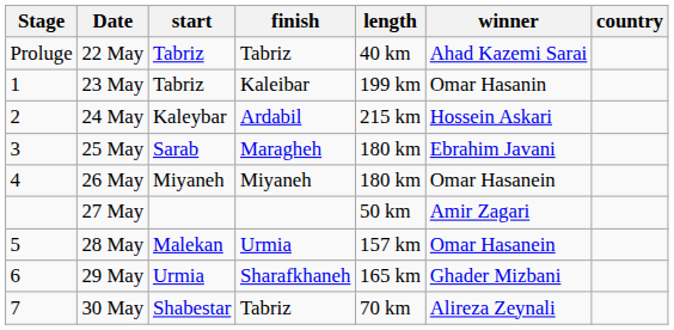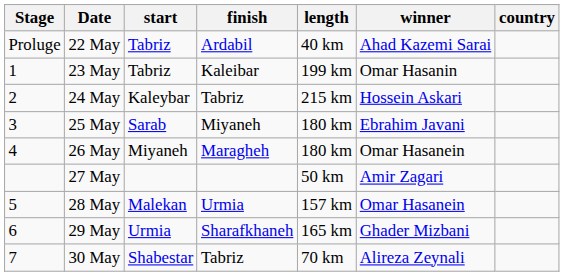 <table class="wikitable">
 <tr>
 <th>Stage</th>
 <th>Date</th>
 <th>start</th>
 <th>finish</th>
 <th>length</th>
 <th>winner</th>
 <th>country</th>
 </tr>
 <tr>
 <td>Proluge</td>
 <td>22 May</td>
 <td><a href='#'>Tabriz</a></td>
-<td>Tabriz</td>
+<td><a href='#'>Ardabil</a></td>
 <td>40 km</td>
 <td><a href='#'>Ahad Kazemi Sarai</a></td>
 <td></td>
 </tr>
 <tr>
 <td>1</td>
 <td>23 May</td>
 <td>Tabriz</td>
 <td>Kaleibar</td>
 <td>199 km</td>
 <td>Omar Hasanin</td>
 <td></td>
 </tr>
 <tr>
 <td>2</td>
 <td>24 May</td>
 <td>Kaleybar</td>
-<td><a href='#'>Ardabil</a></td>
+<td>Tabriz</td>
 <td>215 km</td>
 <td><a href='#'>Hossein Askari</a></td>
 <td></td>
 </tr>
 <tr>
 <td>3</td>
 <td>25 May</td>
 <td><a href='#'>Sarab</a></td>
-<td><a href='#'>Maragheh</a></td>
+<td>Miyaneh</td>
 <td>180 km</td>
 <td><a href='#'>Ebrahim Javani</a></td>
 <td></td>
 </tr>
 <tr>
 <td>4</td>
 <td>26 May</td>
 <td>Miyaneh</td>
-<td>Miyaneh</td>
+<td><a href='#'>Maragheh</a></td>
 <td>180 km</td>
 <td>Omar Hasanein</td>
 <td></td>
 </tr>
 <tr>
 <td></td>
 <td>27 May</td>
 <td></td>
 <td></td>
 <td>50 km</td>
 <td><a href='#'>Amir Zagari</a></td>
 <td></td>
 </tr>
 <tr>
 <td>5</td>
 <td>28 May</td>
 <td><a href='#'>Malekan</a></td>
 <td><a href='#'>Urmia</a></td>
 <td>157 km</td>
 <td><a href='#'>Omar Hasanein</a></td>
 <td></td>
 </tr>
 <tr>
 <td>6</td>
 <td>29 May</td>
 <td><a href='#'>Urmia</a></td>
 <td><a href='#'>Sharafkhaneh</a></td>
 <td>165 km</td>
 <td><a href='#'>Ghader Mizbani</a></td>
 <td></td>
 </tr>
 <tr>
 <td>7</td>
 <td>30 May</td>
 <td><a href='#'>Shabestar</a></td>
 <td>Tabriz</td>
 <td>70 km</td>
 <td><a href='#'>Alireza Zeynali</a></td>
 <td></td>
 </tr>
 </table>
